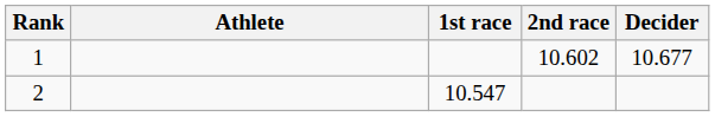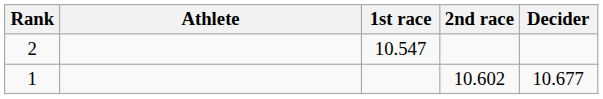 <table class=wikitable style="text-align:center">
 <tr>
 <th width=40>Rank</th>
 <th width=250>Athlete</th>
 <th width=60>1st race</th>
 <th width=60>2nd race</th>
 <th width=60>Decider</th>
 </tr>
 <tr>
+<td>2</td>
+<td align=left></td>
+<td>10.547</td>
+<td></td>
+<td></td>
+</tr>
+<tr>
 <td>1</td>
 <td align=left></td>
 <td></td>
 <td>10.602</td>
 <td>10.677</td>
 </tr>
-<tr>
-<td>2</td>
-<td align=left></td>
-<td>10.547</td>
-<td></td>
-<td></td>
-</tr>
 </table>
